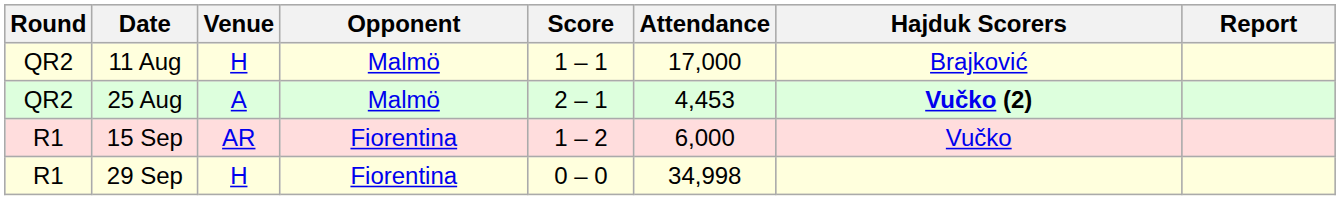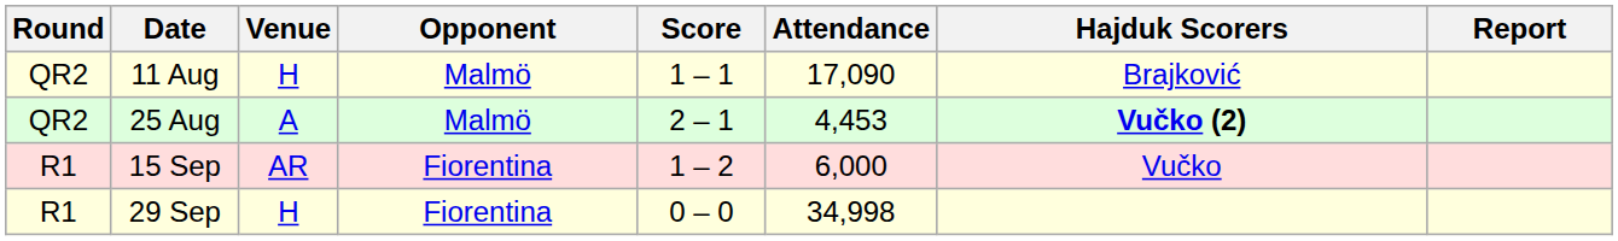 <table class="wikitable sortable" style="text-align: center; font-size:95%;">
 <tr>
 <th width="30">Round</th>
 <th width="60">Date</th>
 <th width="20">Venue</th>
 <th width="150">Opponent</th>
 <th width="60">Score</th>
 <th width="40">Attendance</th>
 <th width="250">Hajduk Scorers</th>
 <th width="90" class="unsortable">Report</th>
 </tr>
 <tr bgcolor="#ffffdd">
 <td>QR2</td>
 <td>11 Aug</td>
 <td><a href='#'>H</a></td>
 <td><a href='#'>Malmö</a> </td>
 <td>1 – 1</td>
-<td>17,000</td>
+<td>17,090</td>
 <td><a href='#'>Brajković</a></td>
 <td></td>
 </tr>
 <tr bgcolor="#ddffdd">
 <td>QR2</td>
 <td>25 Aug</td>
 <td><a href='#'>A</a> </td>
 <td><a href='#'>Malmö</a> </td>
 <td>2 – 1</td>
 <td>4,453</td>
 <td><strong><a href='#'>Vučko</a> (2)</strong></td>
 <td></td>
 </tr>
 <tr bgcolor="#ffdddd">
 <td>R1</td>
 <td>15 Sep</td>
 <td><a href='#'>AR</a> </td>
 <td><a href='#'>Fiorentina</a> </td>
 <td>1 – 2</td>
 <td>6,000</td>
 <td><a href='#'>Vučko</a></td>
 <td></td>
 </tr>
 <tr bgcolor="#ffffdd">
 <td>R1</td>
 <td>29 Sep</td>
 <td><a href='#'>H</a></td>
 <td><a href='#'>Fiorentina</a> </td>
 <td>0 – 0</td>
 <td>34,998</td>
 <td></td>
 <td></td>
 </tr>
 </table>
